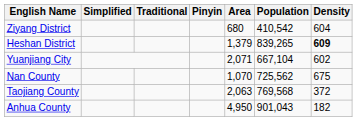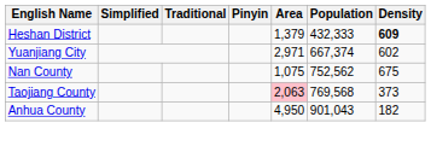 <table class="wikitable sortable">
 <tr>
 <th>English Name</th>
 <th>Simplified</th>
 <th>Traditional</th>
 <th>Pinyin</th>
 <th>Area</th>
 <th>Population</th>
 <th>Density</th>
 </tr>
 <tr>
-<td><a href='#'>Ziyang District</a></td>
-<td></td>
-<td></td>
-<td></td>
-<td>680</td>
-<td>410,542</td>
-<td>604</td>
-</tr>
-<tr>
 <td><a href='#'>Heshan District</a></td>
 <td></td>
 <td></td>
 <td></td>
 <td>1,379</td>
-<td>839,265</td>
+<td>432,333</td>
 <td><strong>609</strong></td>
 </tr>
 <tr>
 <td><a href='#'>Yuanjiang City</a></td>
 <td colspan=2></td>
 <td></td>
-<td>2,071</td>
-<td>667,104</td>
+<td>2,971</td>
+<td>667,374</td>
 <td>602</td>
 </tr>
 <tr>
 <td><a href='#'>Nan County</a></td>
 <td></td>
 <td></td>
 <td></td>
-<td>1,070</td>
-<td>725,562</td>
+<td>1,075</td>
+<td>752,562</td>
 <td>675</td>
 </tr>
 <tr>
 <td><a href='#'>Taojiang County</a></td>
 <td></td>
 <td></td>
 <td></td>
-<td>2,063</td>
+<td style="background: pink;">2,063</td>
 <td>769,568</td>
-<td>372</td>
+<td>373</td>
 </tr>
 <tr>
 <td><a href='#'>Anhua County</a></td>
 <td></td>
 <td></td>
 <td></td>
 <td>4,950</td>
 <td>901,043</td>
 <td>182</td>
 </tr>
 </table>
